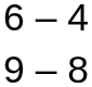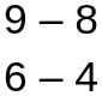 <table style="text-align:center">
 <tr>
 <th width=200></th>
 <th width=100></th>
 <th width=200></th>
 </tr>
 <tr>
 <td align=right><strong></strong></td>
-<td>6 – 4</td>
+<td>9 – 8</td>
 <td align=left></td>
 </tr>
 <tr>
 <td align=right><strong></strong></td>
-<td>9 – 8</td>
+<td>6 – 4</td>
 <td align=left></td>
 </tr>
 </table>
